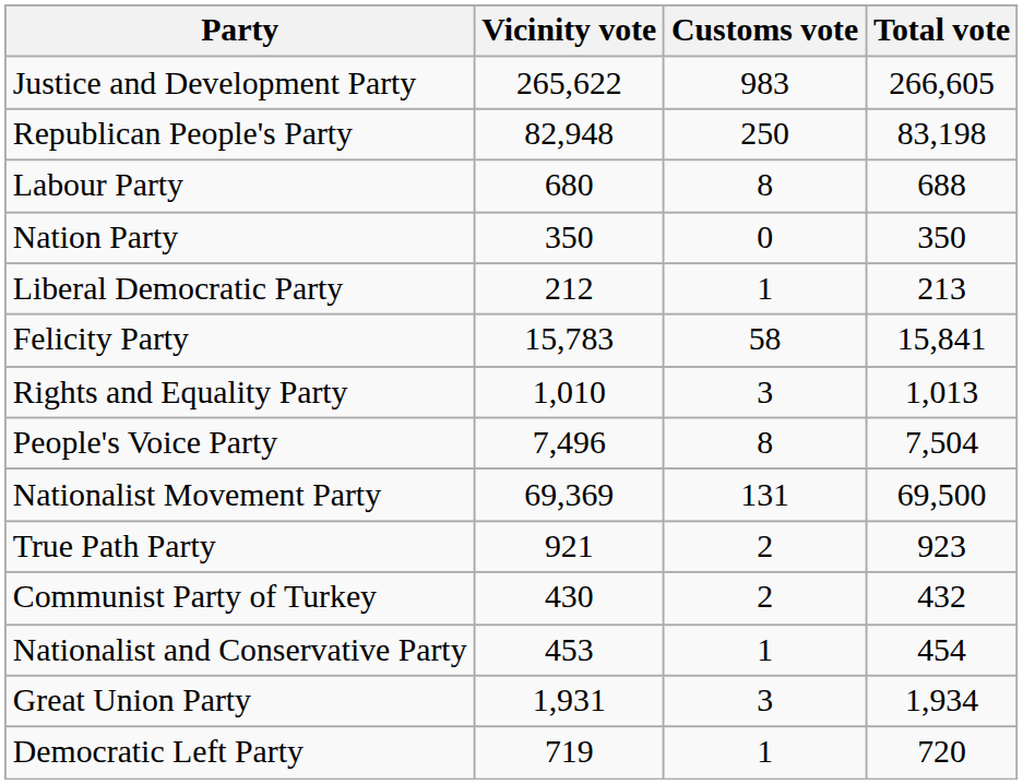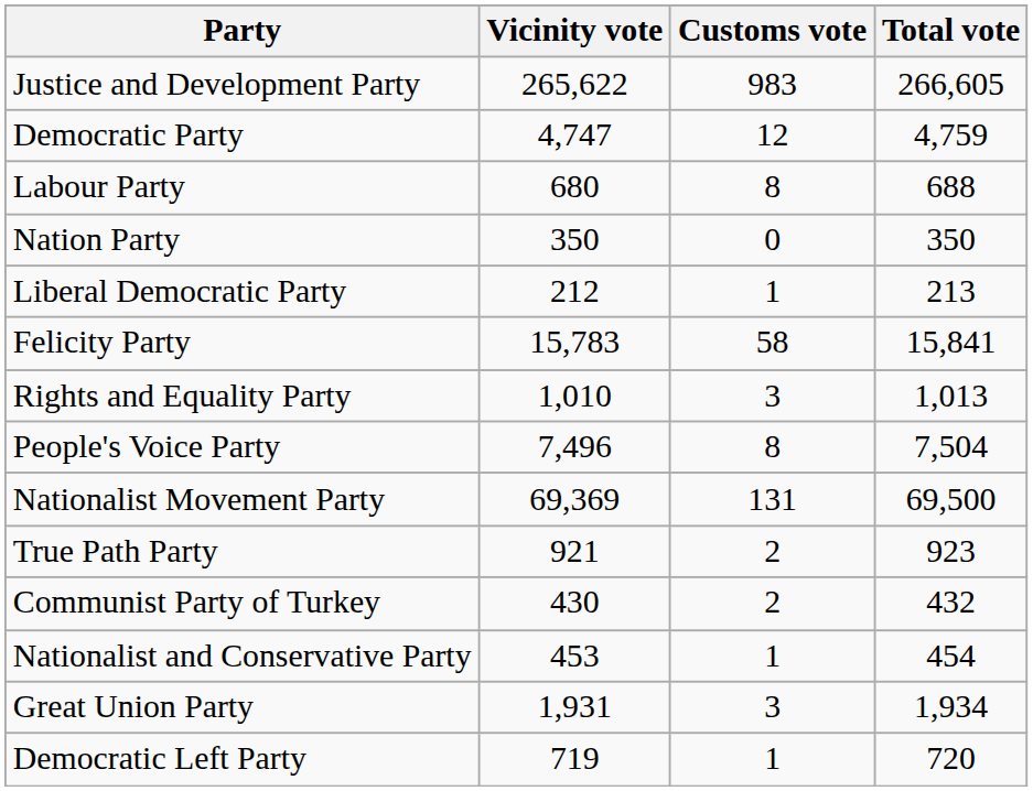 <table class="wikitable sortable">
 <tr>
 <th style="text-align:center;">Party</th>
 <th style="text-align:center;">Vicinity vote</th>
 <th style="text-align:center;">Customs vote</th>
 <th style="text-align:center;">Total vote</th>
 </tr>
 <tr>
 <td>Justice and Development Party</td>
 <td style="text-align:center;">265,622</td>
 <td style="text-align:center;">983</td>
 <td style="text-align:center;">266,605</td>
 </tr>
 <tr>
-<td>Republican People's Party</td>
-<td style="text-align:center;">82,948</td>
-<td style="text-align:center;">250</td>
-<td style="text-align:center;">83,198</td>
+<td>Democratic Party</td>
+<td style="text-align:center;">4,747</td>
+<td style="text-align:center;">12</td>
+<td style="text-align:center;">4,759</td>
 </tr>
 <tr>
 <td>Labour Party</td>
 <td style="text-align:center;">680</td>
 <td style="text-align:center;">8</td>
 <td style="text-align:center;">688</td>
 </tr>
 <tr>
 <td>Nation Party</td>
 <td style="text-align:center;">350</td>
 <td style="text-align:center;">0</td>
 <td style="text-align:center;">350</td>
 </tr>
 <tr>
 <td>Liberal Democratic Party</td>
 <td style="text-align:center;">212</td>
 <td style="text-align:center;">1</td>
 <td style="text-align:center;">213</td>
 </tr>
 <tr>
 <td>Felicity Party</td>
 <td style="text-align:center;">15,783</td>
 <td style="text-align:center;">58</td>
 <td style="text-align:center;">15,841</td>
 </tr>
 <tr>
 <td>Rights and Equality Party</td>
 <td style="text-align:center;">1,010</td>
 <td style="text-align:center;">3</td>
 <td style="text-align:center;">1,013</td>
 </tr>
 <tr>
 <td>People's Voice Party</td>
 <td style="text-align:center;">7,496</td>
 <td style="text-align:center;">8</td>
 <td style="text-align:center;">7,504</td>
 </tr>
 <tr>
 <td>Nationalist Movement Party</td>
 <td style="text-align:center;">69,369</td>
 <td style="text-align:center;">131</td>
 <td style="text-align:center;">69,500</td>
 </tr>
 <tr>
 <td>True Path Party</td>
 <td style="text-align:center;">921</td>
 <td style="text-align:center;">2</td>
 <td style="text-align:center;">923</td>
 </tr>
 <tr>
 <td>Communist Party of Turkey</td>
 <td style="text-align:center;">430</td>
 <td style="text-align:center;">2</td>
 <td style="text-align:center;">432</td>
 </tr>
 <tr>
 <td>Nationalist and Conservative Party</td>
 <td style="text-align:center;">453</td>
 <td style="text-align:center;">1</td>
 <td style="text-align:center;">454</td>
 </tr>
 <tr>
 <td>Great Union Party</td>
 <td style="text-align:center;">1,931</td>
 <td style="text-align:center;">3</td>
 <td style="text-align:center;">1,934</td>
 </tr>
 <tr>
 <td>Democratic Left Party</td>
 <td style="text-align:center;">719</td>
 <td style="text-align:center;">1</td>
 <td style="text-align:center;">720</td>
 </tr>
 </table>
